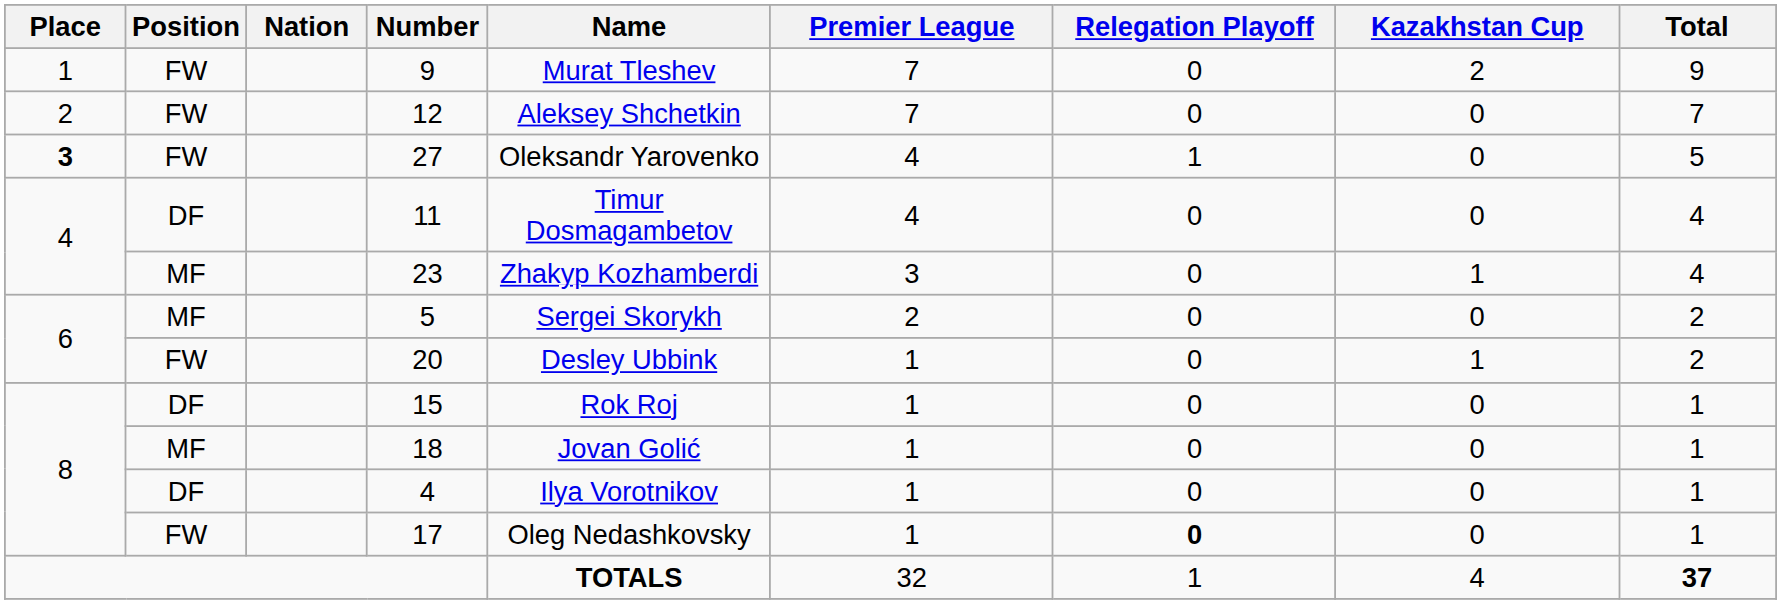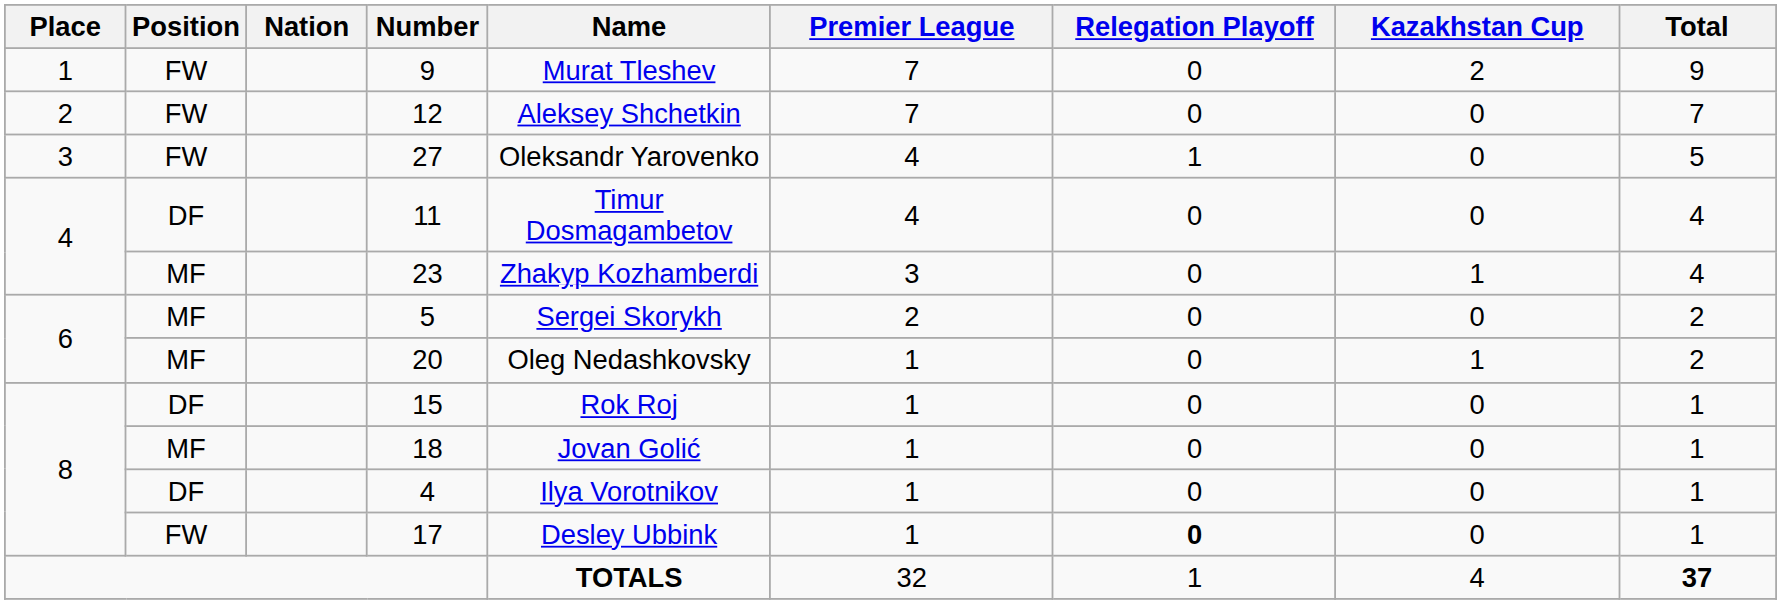 <table class="wikitable" style="font-size: 95%; text-align: center;">
 <tr>
 <th width=60>Place</th>
 <th width=60>Position</th>
 <th width=60>Nation</th>
 <th width=60>Number</th>
 <th width=150>Name</th>
 <th width=150><a href='#'>Premier League</a></th>
 <th width=150><a href='#'>Relegation Playoff</a></th>
 <th width=150><a href='#'>Kazakhstan Cup</a></th>
 <th width=80><strong>Total</strong></th>
 </tr>
 <tr>
 <td>1</td>
 <td>FW</td>
 <td></td>
 <td>9</td>
 <td><a href='#'>Murat Tleshev</a></td>
 <td>7</td>
 <td>0</td>
 <td>2</td>
 <td>9</td>
 </tr>
 <tr>
 <td>2</td>
 <td>FW</td>
 <td></td>
 <td>12</td>
 <td><a href='#'>Aleksey Shchetkin</a></td>
 <td>7</td>
 <td>0</td>
 <td>0</td>
 <td>7</td>
 </tr>
 <tr>
-<td><strong>3</strong></td>
+<td>3</td>
 <td>FW</td>
 <td></td>
 <td>27</td>
 <td>Oleksandr Yarovenko</td>
 <td>4</td>
 <td>1</td>
 <td>0</td>
 <td>5</td>
 </tr>
 <tr>
 <td rowspan="2">4</td>
 <td>DF</td>
 <td></td>
 <td>11</td>
 <td><a href='#'>Timur Dosmagambetov</a></td>
 <td>4</td>
 <td>0</td>
 <td>0</td>
 <td>4</td>
 </tr>
 <tr>
 <td>MF</td>
 <td></td>
 <td>23</td>
 <td><a href='#'>Zhakyp Kozhamberdi</a></td>
 <td>3</td>
 <td>0</td>
 <td>1</td>
 <td>4</td>
 </tr>
 <tr>
 <td rowspan="2">6</td>
 <td>MF</td>
 <td></td>
 <td>5</td>
 <td><a href='#'>Sergei Skorykh</a></td>
 <td>2</td>
 <td>0</td>
 <td>0</td>
 <td>2</td>
 </tr>
 <tr>
-<td>FW</td>
+<td>MF</td>
 <td></td>
 <td>20</td>
-<td><a href='#'>Desley Ubbink</a></td>
+<td>Oleg Nedashkovsky</td>
 <td>1</td>
 <td>0</td>
 <td>1</td>
 <td>2</td>
 </tr>
 <tr>
 <td rowspan="4">8</td>
 <td>DF</td>
 <td></td>
 <td>15</td>
 <td><a href='#'>Rok Roj</a></td>
 <td>1</td>
 <td>0</td>
 <td>0</td>
 <td>1</td>
 </tr>
 <tr>
 <td>MF</td>
 <td></td>
 <td>18</td>
 <td><a href='#'>Jovan Golić</a></td>
 <td>1</td>
 <td>0</td>
 <td>0</td>
 <td>1</td>
 </tr>
 <tr>
 <td>DF</td>
 <td></td>
 <td>4</td>
 <td><a href='#'>Ilya Vorotnikov</a></td>
 <td>1</td>
 <td>0</td>
 <td>0</td>
 <td>1</td>
 </tr>
 <tr>
 <td>FW</td>
 <td></td>
 <td>17</td>
-<td>Oleg Nedashkovsky</td>
+<td><a href='#'>Desley Ubbink</a></td>
 <td>1</td>
 <td><strong>0</strong></td>
 <td>0</td>
 <td>1</td>
 </tr>
 <tr>
 <td colspan="4"></td>
 <td><strong>TOTALS</strong></td>
 <td>32</td>
 <td>1</td>
 <td>4</td>
 <td><strong>37</strong></td>
 </tr>
 </table>
